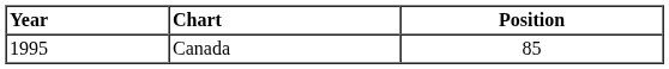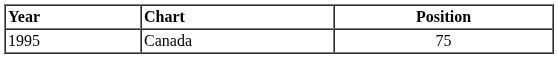 <table border="1" cellspacing="0" cellpadding="2" style="width:550px;">
 <tr>
 <th align="left">Year</th>
 <th align="left">Chart</th>
 <th style="text-align:center;">Position</th>
 </tr>
 <tr>
 <td>1995</td>
 <td>Canada</td>
-<td style="text-align:center;">85</td>
+<td style="text-align:center;">75</td>
 </tr>
 </table>
